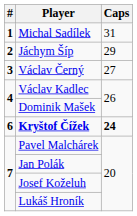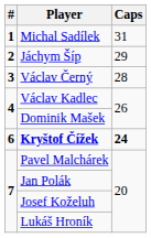 <table class="wikitable">
 <tr>
 <th>#</th>
 <th>Player</th>
 <th>Caps</th>
 </tr>
 <tr>
 <td><strong>1</strong></td>
 <td><a href='#'>Michal Sadílek</a></td>
 <td>31</td>
 </tr>
 <tr>
 <td><strong>2</strong></td>
 <td><a href='#'>Jáchym Šíp</a></td>
 <td>29</td>
 </tr>
 <tr>
 <td><strong>3</strong></td>
 <td><a href='#'>Václav Černý</a></td>
-<td>27</td>
+<td>28</td>
 </tr>
 <tr>
 <td rowspan="2"><strong>4</strong></td>
 <td><a href='#'>Václav Kadlec</a></td>
 <td rowspan="2">26</td>
 </tr>
 <tr>
 <td><a href='#'>Dominik Mašek</a></td>
 </tr>
 <tr>
 <td><strong>6</strong></td>
 <td><strong><a href='#'>Kryštof Čížek</a></strong></td>
 <td><strong>24</strong></td>
 </tr>
 <tr>
 <td rowspan="4"><strong>7</strong></td>
 <td><a href='#'>Pavel Malchárek</a></td>
 <td rowspan="4">20</td>
 </tr>
 <tr>
 <td><a href='#'>Jan Polák</a></td>
 </tr>
 <tr>
 <td><a href='#'>Josef Koželuh</a></td>
 </tr>
 <tr>
 <td><a href='#'>Lukáš Hroník</a></td>
 </tr>
 </table>
